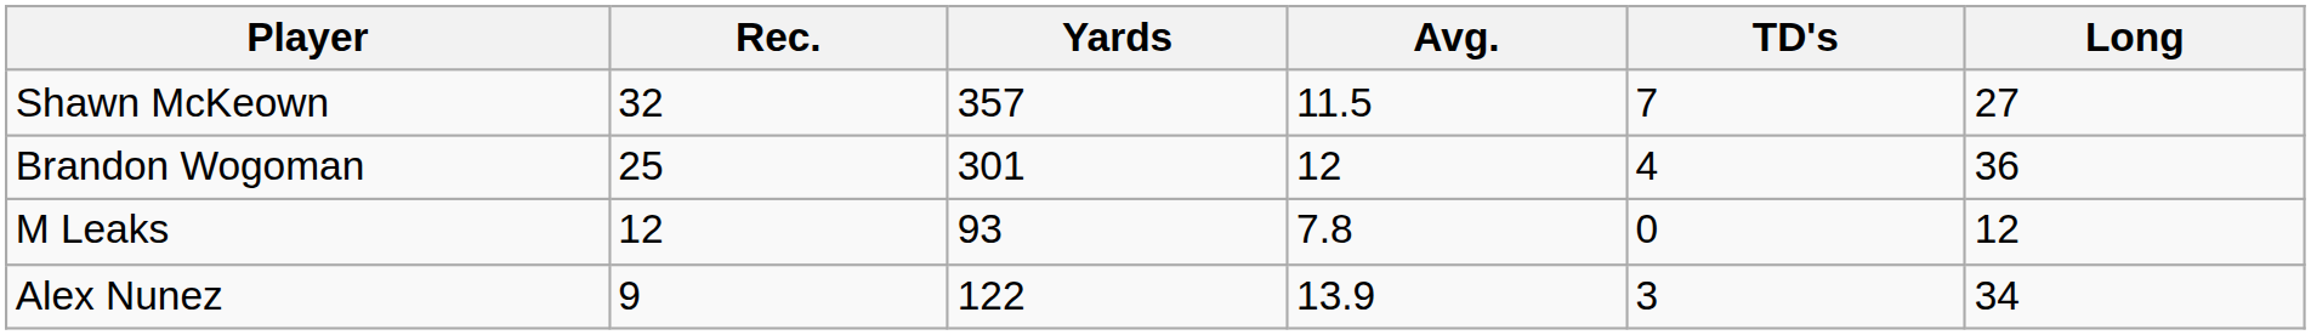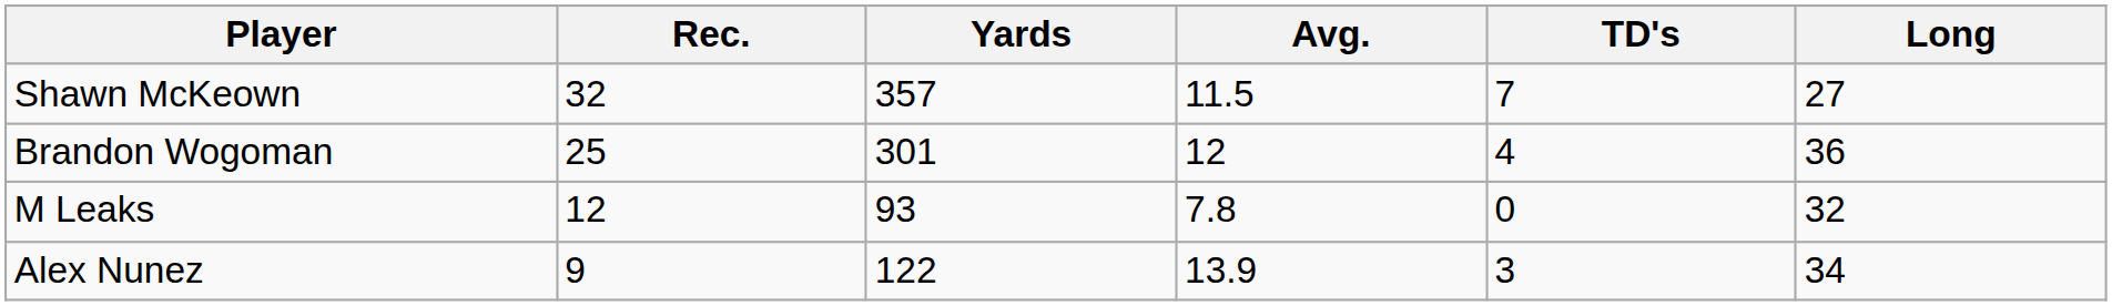 <table class="wikitable sortable">
 <tr>
 <th bgcolor="#DDDDFF" width="16%">Player</th>
 <th bgcolor="#DDDDFF" width="9%">Rec.</th>
 <th bgcolor="#DDDDFF" width="9%">Yards</th>
 <th bgcolor="#DDDDFF" width="9%">Avg.</th>
 <th bgcolor="#DDDDFF" width="9%">TD's</th>
 <th bgcolor="#DDDDFF" width="9%">Long</th>
 </tr>
 <tr>
 <td>Shawn McKeown</td>
 <td>32</td>
 <td>357</td>
 <td>11.5</td>
 <td>7</td>
 <td>27</td>
 </tr>
 <tr>
 <td>Brandon Wogoman</td>
 <td>25</td>
 <td>301</td>
 <td>12</td>
 <td>4</td>
 <td>36</td>
 </tr>
 <tr>
 <td>M Leaks</td>
 <td>12</td>
 <td>93</td>
 <td>7.8</td>
 <td>0</td>
-<td>12</td>
+<td>32</td>
 </tr>
 <tr>
 <td>Alex Nunez</td>
 <td>9</td>
 <td>122</td>
 <td>13.9</td>
 <td>3</td>
 <td>34</td>
 </tr>
 </table>
